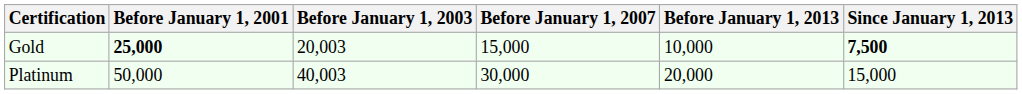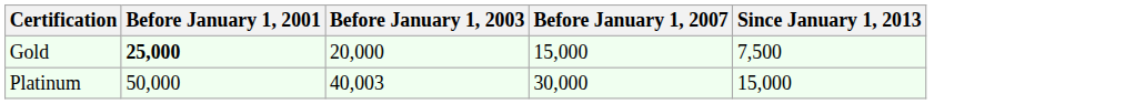 <table class=wikitable>
 <tr>
 <th>Certification</th>
 <th>Before January 1, 2001</th>
 <th>Before January 1, 2003</th>
 <th>Before January 1, 2007</th>
-<th>Before January 1, 2013</th>
 <th>Since January 1, 2013</th>
 </tr>
 <tr style="background:honeyDew;">
 <td>Gold</td>
 <td><strong>25,000</strong></td>
-<td>20,003</td>
+<td>20,000</td>
 <td>15,000</td>
-<td>10,000</td>
-<td><strong>7,500</strong></td>
+<td>7,500</td>
 </tr>
 <tr style="background:honeyDew;">
 <td>Platinum</td>
 <td>50,000</td>
 <td>40,003</td>
 <td>30,000</td>
-<td>20,000</td>
 <td>15,000</td>
 </tr>
 </table>
